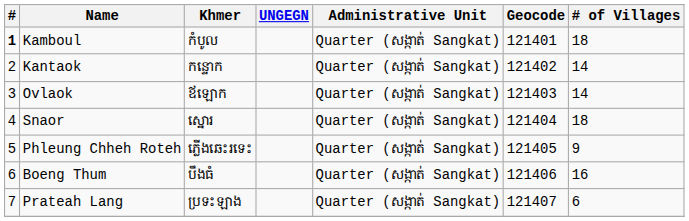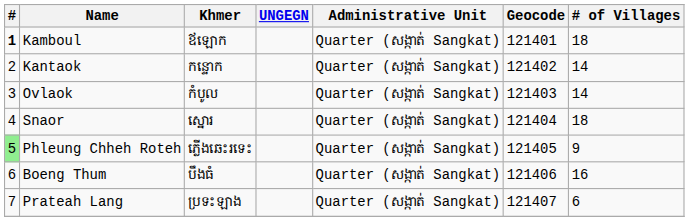 <table class="wikitable sortable">
 <tr>
 <th>#</th>
 <th>Name</th>
 <th>Khmer</th>
 <th><a href='#'>UNGEGN</a></th>
 <th>Administrative Unit</th>
 <th>Geocode</th>
 <th># of Villages</th>
 </tr>
 <tr>
 <td><strong>1</strong></td>
 <td>Kamboul</td>
-<td>កំបូល</td>
+<td>ឪឡោក</td>
 <td></td>
 <td>Quarter (សង្កាត់ Sangkat)</td>
 <td>121401</td>
 <td>18</td>
 </tr>
 <tr>
 <td>2</td>
 <td>Kantaok</td>
 <td>កន្ទោក</td>
 <td></td>
 <td>Quarter (សង្កាត់ Sangkat)</td>
 <td>121402</td>
 <td>14</td>
 </tr>
 <tr>
 <td>3</td>
 <td>Ovlaok</td>
-<td>ឪឡោក</td>
+<td>កំបូល</td>
 <td></td>
 <td>Quarter (សង្កាត់ Sangkat)</td>
 <td>121403</td>
 <td>14</td>
 </tr>
 <tr>
 <td>4</td>
 <td>Snaor</td>
 <td>ស្នោរ</td>
 <td></td>
 <td>Quarter (សង្កាត់ Sangkat)</td>
 <td>121404</td>
 <td>18</td>
 </tr>
 <tr>
-<td>5</td>
+<td style="background: lightgreen;">5</td>
 <td>Phleung Chheh Roteh</td>
 <td>ភ្លើងឆេះរទេះ</td>
 <td></td>
 <td>Quarter (សង្កាត់ Sangkat)</td>
 <td>121405</td>
 <td>9</td>
 </tr>
 <tr>
 <td>6</td>
 <td>Boeng Thum</td>
 <td>បឹងធំ</td>
 <td></td>
 <td>Quarter (សង្កាត់ Sangkat)</td>
 <td>121406</td>
 <td>16</td>
 </tr>
 <tr>
 <td>7</td>
 <td>Prateah Lang</td>
 <td>ប្រទះឡាង</td>
 <td></td>
 <td>Quarter (សង្កាត់ Sangkat)</td>
 <td>121407</td>
 <td>6</td>
 </tr>
 <tr>
 </tr>
 </table>
